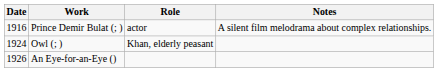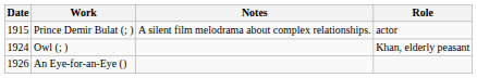 <table class="wikitable">
 <tr>
 <th>Date</th>
 <th>Work</th>
+<th>Notes</th>
 <th>Role</th>
-<th>Notes</th>
 </tr>
 <tr>
-<td>1916</td>
+<td>1915</td>
 <td>Prince Demir Bulat (; )</td>
+<td>A silent film melodrama about complex relationships.</td>
 <td>actor</td>
-<td>A silent film melodrama about complex relationships.</td>
 </tr>
 <tr>
 <td>1924</td>
 <td>Owl (; )</td>
+<td></td>
 <td>Khan, elderly peasant</td>
-<td></td>
 </tr>
 <tr>
 <td>1926</td>
 <td>An Eye-for-an-Eye ()</td>
 <td></td>
 <td></td>
 </tr>
 </table>
